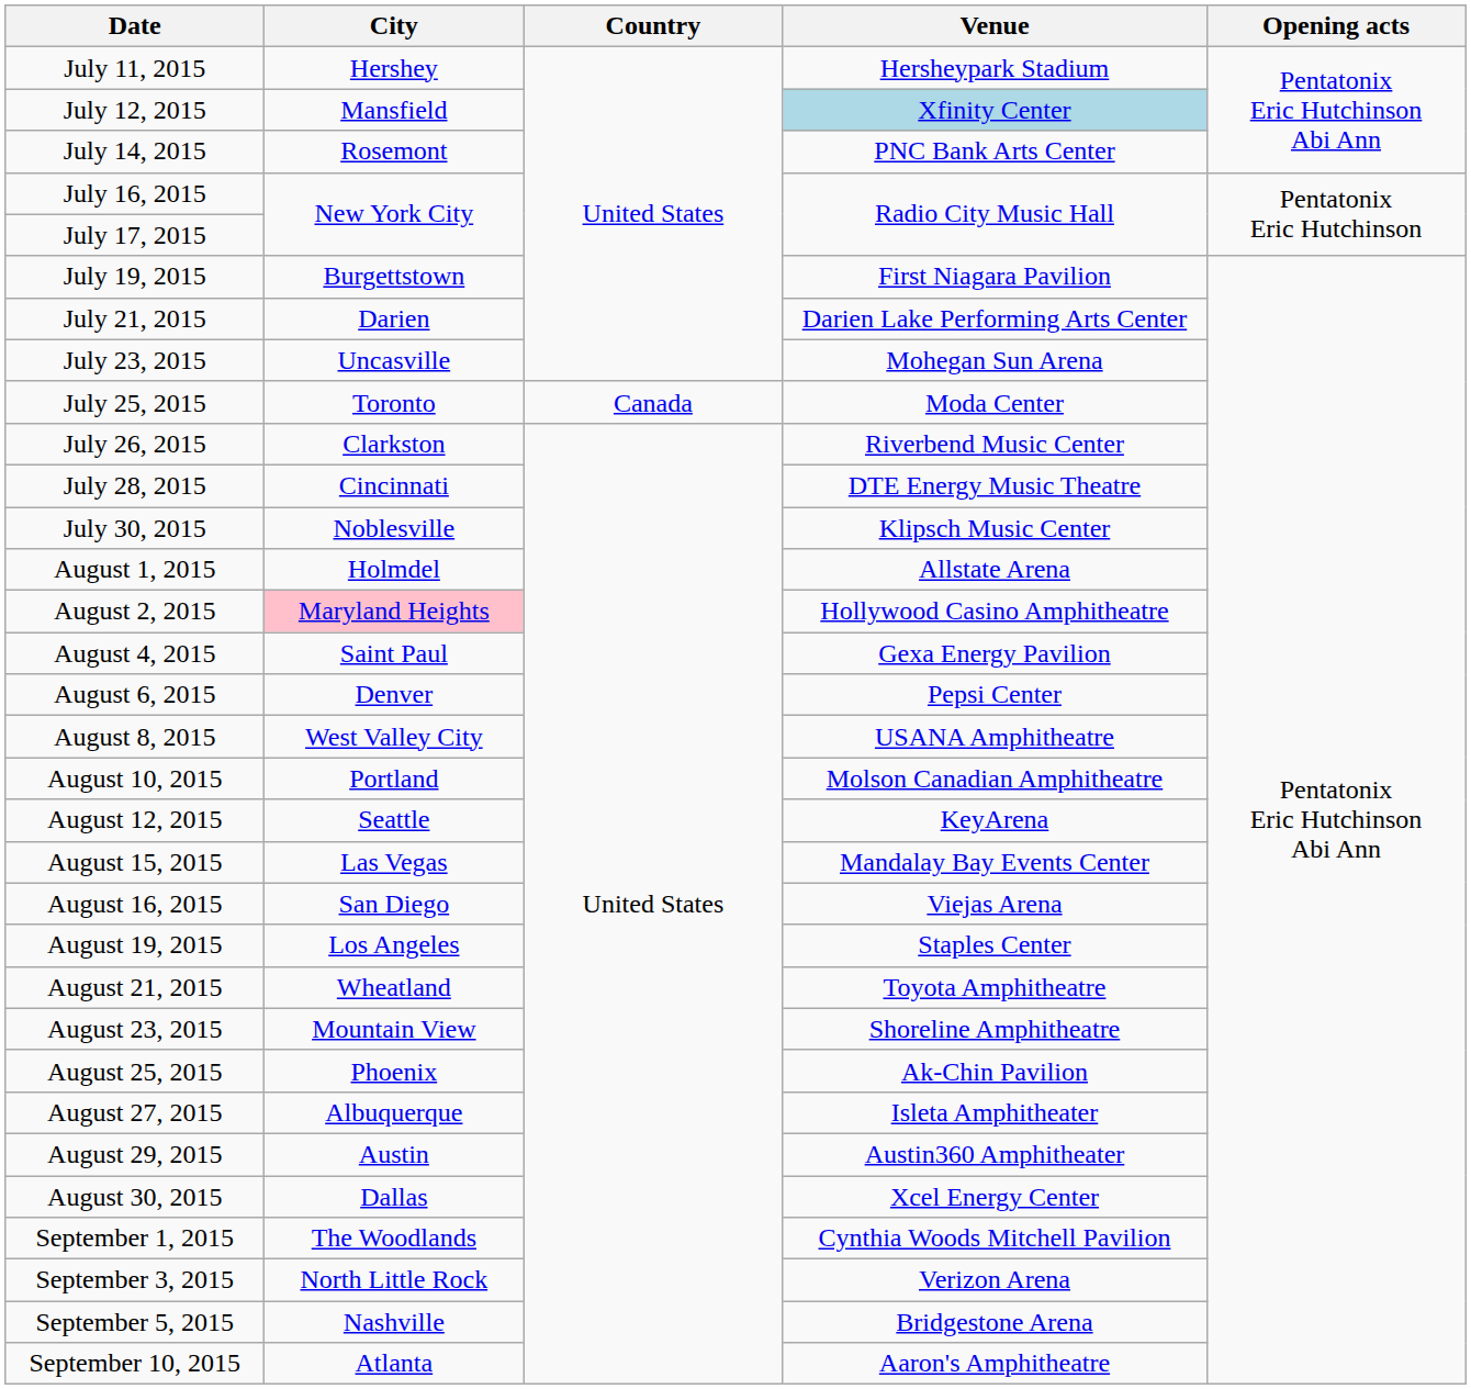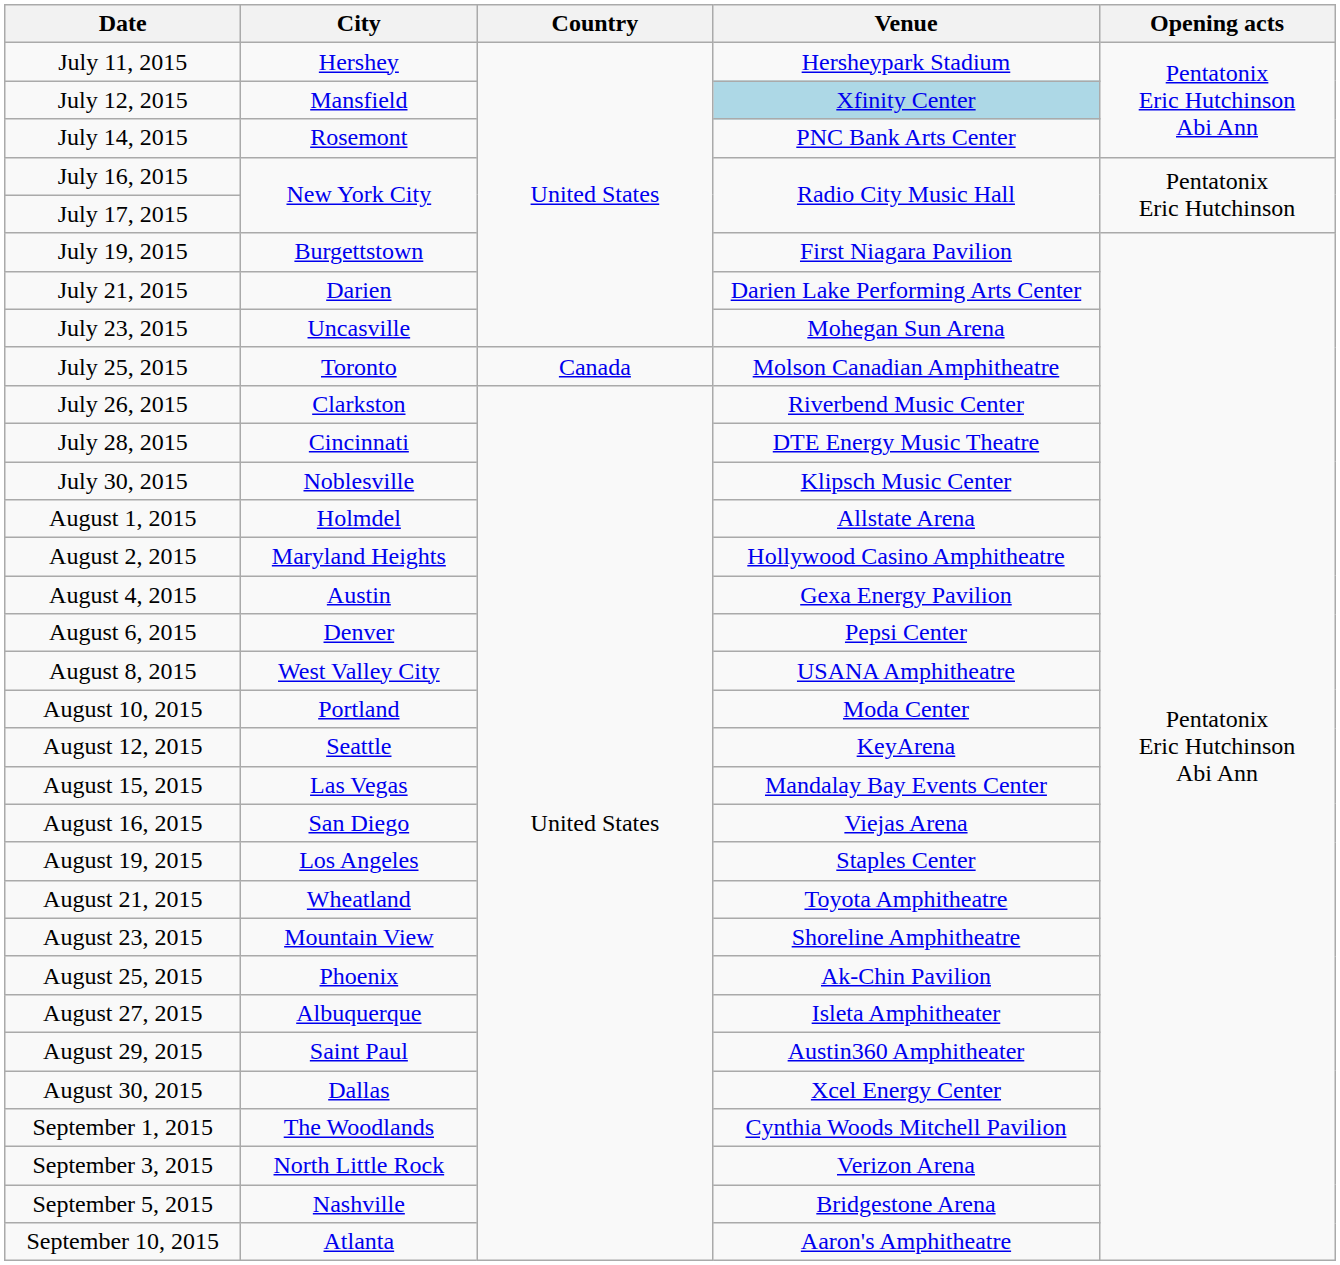 <table class="wikitable" style="text-align:center;">
 <tr>
 <th style="width:150px;">Date</th>
 <th style="width:150px;">City</th>
 <th style="width:150px;">Country</th>
 <th style="width:250px;">Venue</th>
 <th style="width:150px;">Opening acts</th>
 </tr>
 <tr>
 <td>July 11, 2015</td>
 <td><a href='#'>Hershey</a></td>
 <td rowspan="8"><a href='#'>United States</a></td>
 <td><a href='#'>Hersheypark Stadium</a></td>
 <td rowspan="3"><a href='#'>Pentatonix</a><br><a href='#'>Eric Hutchinson</a><br><a href='#'>Abi Ann</a></td>
 </tr>
 <tr>
 <td>July 12, 2015</td>
 <td><a href='#'>Mansfield</a></td>
 <td style="background: lightblue;"><a href='#'>Xfinity Center</a></td>
 </tr>
 <tr>
 <td>July 14, 2015</td>
 <td><a href='#'>Rosemont</a></td>
 <td><a href='#'>PNC Bank Arts Center</a></td>
 </tr>
 <tr>
 <td>July 16, 2015</td>
 <td rowspan="2"><a href='#'>New York City</a></td>
 <td rowspan="2"><a href='#'>Radio City Music Hall</a></td>
 <td rowspan="2">Pentatonix<br>Eric Hutchinson</td>
 </tr>
 <tr>
 <td>July 17, 2015</td>
 </tr>
 <tr>
 <td>July 19, 2015</td>
 <td><a href='#'>Burgettstown</a></td>
 <td><a href='#'>First Niagara Pavilion</a></td>
 <td rowspan="27">Pentatonix<br>Eric Hutchinson<br>Abi Ann</td>
 </tr>
 <tr>
 <td>July 21, 2015</td>
 <td><a href='#'>Darien</a></td>
 <td><a href='#'>Darien Lake Performing Arts Center</a></td>
 </tr>
 <tr>
 <td>July 23, 2015</td>
 <td><a href='#'>Uncasville</a></td>
 <td><a href='#'>Mohegan Sun Arena</a></td>
 </tr>
 <tr>
 <td>July 25, 2015</td>
 <td><a href='#'>Toronto</a></td>
 <td><a href='#'>Canada</a></td>
-<td><a href='#'>Moda Center</a></td>
+<td><a href='#'>Molson Canadian Amphitheatre</a></td>
 </tr>
 <tr>
 <td>July 26, 2015</td>
 <td><a href='#'>Clarkston</a></td>
 <td rowspan="23">United States</td>
 <td><a href='#'>Riverbend Music Center</a></td>
 </tr>
 <tr>
 <td>July 28, 2015</td>
 <td><a href='#'>Cincinnati</a></td>
 <td><a href='#'>DTE Energy Music Theatre</a></td>
 </tr>
 <tr>
 <td>July 30, 2015</td>
 <td><a href='#'>Noblesville</a></td>
 <td><a href='#'>Klipsch Music Center</a></td>
 </tr>
 <tr>
 <td>August 1, 2015</td>
 <td><a href='#'>Holmdel</a></td>
 <td><a href='#'>Allstate Arena</a></td>
 </tr>
 <tr>
 <td>August 2, 2015</td>
-<td style="background: pink;"><a href='#'>Maryland Heights</a></td>
+<td><a href='#'>Maryland Heights</a></td>
 <td><a href='#'>Hollywood Casino Amphitheatre</a></td>
 </tr>
 <tr>
 <td>August 4, 2015</td>
-<td><a href='#'>Saint Paul</a></td>
+<td><a href='#'>Austin</a></td>
 <td><a href='#'>Gexa Energy Pavilion</a></td>
 </tr>
 <tr>
 <td>August 6, 2015</td>
 <td><a href='#'>Denver</a></td>
 <td><a href='#'>Pepsi Center</a></td>
 </tr>
 <tr>
 <td>August 8, 2015</td>
 <td><a href='#'>West Valley City</a></td>
 <td><a href='#'>USANA Amphitheatre</a></td>
 </tr>
 <tr>
 <td>August 10, 2015</td>
 <td><a href='#'>Portland</a></td>
-<td><a href='#'>Molson Canadian Amphitheatre</a></td>
+<td><a href='#'>Moda Center</a></td>
 </tr>
 <tr>
 <td>August 12, 2015</td>
 <td><a href='#'>Seattle</a></td>
 <td><a href='#'>KeyArena</a></td>
 </tr>
 <tr>
 <td>August 15, 2015</td>
 <td><a href='#'>Las Vegas</a></td>
 <td><a href='#'>Mandalay Bay Events Center</a></td>
 </tr>
 <tr>
 <td>August 16, 2015</td>
 <td><a href='#'>San Diego</a></td>
 <td><a href='#'>Viejas Arena</a></td>
 </tr>
 <tr>
 <td>August 19, 2015</td>
 <td><a href='#'>Los Angeles</a></td>
 <td><a href='#'>Staples Center</a></td>
 </tr>
 <tr>
 <td>August 21, 2015</td>
 <td><a href='#'>Wheatland</a></td>
 <td><a href='#'>Toyota Amphitheatre</a></td>
 </tr>
 <tr>
 <td>August 23, 2015</td>
 <td><a href='#'>Mountain View</a></td>
 <td><a href='#'>Shoreline Amphitheatre</a></td>
 </tr>
 <tr>
 <td>August 25, 2015</td>
 <td><a href='#'>Phoenix</a></td>
 <td><a href='#'>Ak-Chin Pavilion</a></td>
 </tr>
 <tr>
 <td>August 27, 2015</td>
 <td><a href='#'>Albuquerque</a></td>
 <td><a href='#'>Isleta Amphitheater</a></td>
 </tr>
 <tr>
 <td>August 29, 2015</td>
-<td><a href='#'>Austin</a></td>
+<td><a href='#'>Saint Paul</a></td>
 <td><a href='#'>Austin360 Amphitheater</a></td>
 </tr>
 <tr>
 <td>August 30, 2015</td>
 <td><a href='#'>Dallas</a></td>
 <td><a href='#'>Xcel Energy Center</a></td>
 </tr>
 <tr>
 <td>September 1, 2015</td>
 <td><a href='#'>The Woodlands</a></td>
 <td><a href='#'>Cynthia Woods Mitchell Pavilion</a></td>
 </tr>
 <tr>
 <td>September 3, 2015</td>
 <td><a href='#'>North Little Rock</a></td>
 <td><a href='#'>Verizon Arena</a></td>
 </tr>
 <tr>
 <td>September 5, 2015</td>
 <td><a href='#'>Nashville</a></td>
 <td><a href='#'>Bridgestone Arena</a></td>
 </tr>
 <tr>
 <td>September 10, 2015</td>
 <td><a href='#'>Atlanta</a></td>
 <td><a href='#'>Aaron's Amphitheatre</a></td>
 </tr>
 </table>
